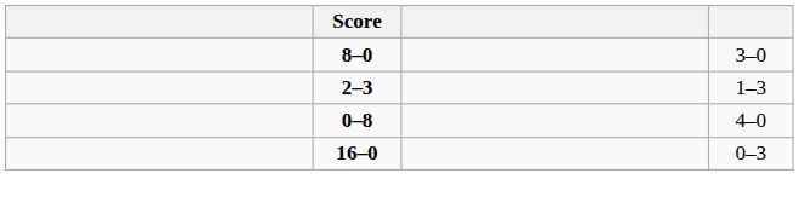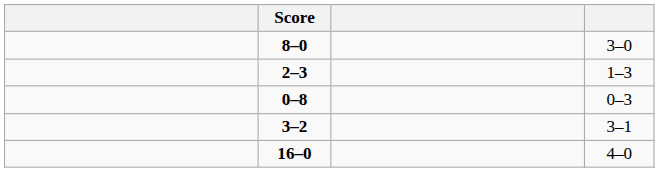 <table class="wikitable" style="text-align: center; ">
 <tr>
 <th align="right" width="270"></th>
 <th width="65">Score</th>
 <th align="left" width="270"></th>
 <th width="65"></th>
 </tr>
 <tr>
 <td align="left"><strong></strong></td>
 <td><strong>8–0</strong></td>
 <td align="left"></td>
 <td>3–0 <strong></strong></td>
 </tr>
 <tr>
 <td align="left"></td>
 <td><strong>2–3</strong></td>
 <td align="left"><strong></strong></td>
 <td>1–3 <strong></strong></td>
 </tr>
 <tr>
 <td align="left"></td>
 <td><strong>0–8</strong></td>
 <td align="left"><strong></strong></td>
-<td>4–0 <strong></strong></td>
+<td>0–3 <strong></strong></td>
+</tr>
+<tr>
+<td align="left"><strong></strong></td>
+<td><strong>3–2</strong></td>
+<td align="left"></td>
+<td>3–1 <strong></strong></td>
 </tr>
 <tr>
 <td align="left"><strong></strong></td>
 <td><strong>16–0</strong></td>
 <td align="left"></td>
-<td>0–3 <strong></strong></td>
+<td>4–0 <strong></strong></td>
 </tr>
 </table>
